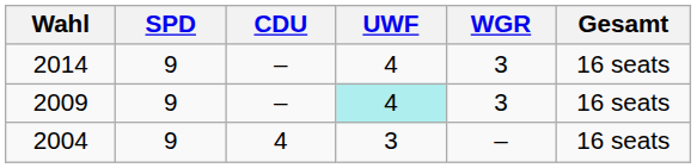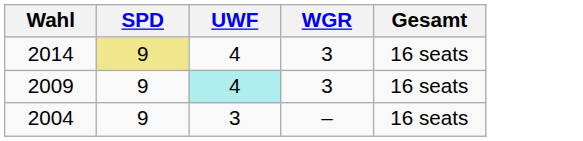 <table class="wikitable" style="text-align:center;">
 <tr>
 <th style="width:4em">Wahl</th>
 <th style="width:4em"><a href='#'>SPD</a></th>
-<th style="width:4em"><a href='#'>CDU</a></th>
 <th style="width:4em"><a href='#'>UWF</a></th>
 <th style="width:4em"><a href='#'>WGR</a></th>
 <th style="width:5em">Gesamt</th>
 </tr>
 <tr>
 <td>2014</td>
-<td>9</td>
-<td>–</td>
+<td style="background: khaki;">9</td>
 <td>4</td>
 <td>3</td>
 <td>16 seats</td>
 </tr>
 <tr>
 <td>2009</td>
 <td>9</td>
-<td>–</td>
 <td style="background: paleturquoise;">4</td>
 <td>3</td>
 <td>16 seats</td>
 </tr>
 <tr>
 <td>2004</td>
 <td>9</td>
-<td>4</td>
 <td>3</td>
 <td>–</td>
 <td>16 seats</td>
 </tr>
 </table>
